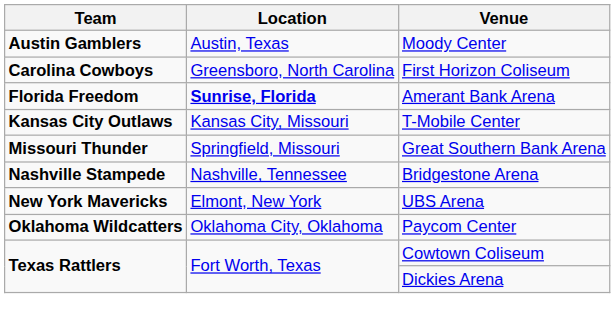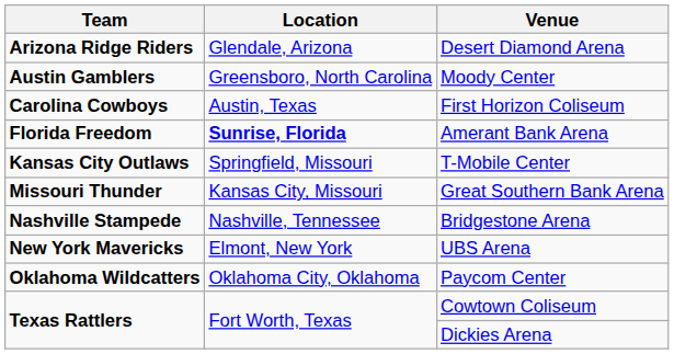 <table class="wikitable" style="font-size:85%">
 <tr>
 <th>Team</th>
 <th>Location</th>
 <th>Venue</th>
 </tr>
 <tr>
+<td><strong>Arizona Ridge Riders</strong></td>
+<td><a href='#'>Glendale, Arizona</a></td>
+<td><a href='#'>Desert Diamond Arena</a></td>
+</tr>
+<tr>
 <td><strong>Austin Gamblers</strong></td>
-<td><a href='#'>Austin, Texas</a></td>
+<td><a href='#'>Greensboro, North Carolina</a></td>
 <td><a href='#'>Moody Center</a></td>
 </tr>
 <tr>
 <td><strong>Carolina Cowboys</strong></td>
-<td><a href='#'>Greensboro, North Carolina</a></td>
+<td><a href='#'>Austin, Texas</a></td>
 <td><a href='#'>First Horizon Coliseum</a></td>
 </tr>
 <tr>
 <td><strong>Florida Freedom</strong></td>
 <td><strong><a href='#'>Sunrise, Florida</a></strong></td>
 <td><a href='#'>Amerant Bank Arena</a></td>
 </tr>
 <tr>
 <td><strong>Kansas City Outlaws</strong></td>
-<td><a href='#'>Kansas City, Missouri</a></td>
+<td><a href='#'>Springfield, Missouri</a></td>
 <td><a href='#'>T-Mobile Center</a></td>
 </tr>
 <tr>
 <td><strong>Missouri Thunder</strong></td>
-<td><a href='#'>Springfield, Missouri</a></td>
+<td><a href='#'>Kansas City, Missouri</a></td>
 <td><a href='#'>Great Southern Bank Arena</a></td>
 </tr>
 <tr>
 <td><strong>Nashville Stampede</strong></td>
 <td><a href='#'>Nashville, Tennessee</a></td>
 <td><a href='#'>Bridgestone Arena</a></td>
 </tr>
 <tr>
 <td><strong>New York Mavericks</strong></td>
 <td><a href='#'>Elmont, New York</a></td>
 <td><a href='#'>UBS Arena</a></td>
 </tr>
 <tr>
 <td><strong>Oklahoma Wildcatters</strong></td>
 <td><a href='#'>Oklahoma City, Oklahoma</a></td>
 <td><a href='#'>Paycom Center</a></td>
 </tr>
 <tr>
 <td rowspan="2"><strong>Texas Rattlers</strong></td>
 <td rowspan="2"><a href='#'>Fort Worth, Texas</a></td>
 <td><a href='#'>Cowtown Coliseum</a></td>
 </tr>
 <tr>
 <td><a href='#'>Dickies Arena</a></td>
 </tr>
 </table>
